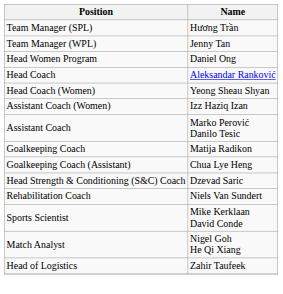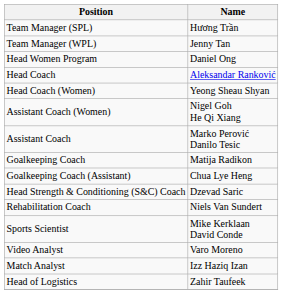 <table class="wikitable">
 <tr>
 <th>Position</th>
 <th>Name</th>
 </tr>
 <tr>
 <td>Team Manager (SPL)</td>
 <td> Hương Trần</td>
 </tr>
 <tr>
 <td>Team Manager (WPL)</td>
 <td> Jenny Tan</td>
 </tr>
 <tr>
 <td>Head Women Program</td>
 <td> Daniel Ong</td>
 </tr>
 <tr>
 <td>Head Coach</td>
 <td> <a href='#'>Aleksandar Ranković</a></td>
 </tr>
 <tr>
 <td>Head Coach (Women)</td>
 <td> Yeong Sheau Shyan</td>
 </tr>
 <tr>
 <td>Assistant Coach (Women)</td>
-<td> Izz Haziq Izan</td>
+<td> Nigel Goh <br>  He Qi Xiang</td>
 </tr>
 <tr>
 <td>Assistant Coach</td>
 <td> Marko Perović <br>  Danilo Tesic</td>
 </tr>
 <tr>
 <td>Goalkeeping Coach</td>
 <td> Matija Radikon</td>
 </tr>
 <tr>
 <td>Goalkeeping Coach (Assistant)</td>
 <td> Chua Lye Heng</td>
 </tr>
 <tr>
 <td>Head Strength & Conditioning (S&C) Coach</td>
 <td> Dzevad Saric</td>
 </tr>
 <tr>
 <td>Rehabilitation Coach</td>
 <td>  Niels Van Sundert</td>
 </tr>
 <tr>
 <td>Sports Scientist</td>
 <td> Mike Kerklaan <br>  David Conde</td>
 </tr>
 <tr>
+<td>Video Analyst</td>
+<td> Varo Moreno</td>
+</tr>
+<tr>
 <td>Match Analyst</td>
-<td> Nigel Goh <br>  He Qi Xiang</td>
+<td> Izz Haziq Izan</td>
 </tr>
 <tr>
 <td>Head of Logistics</td>
 <td> Zahir Taufeek</td>
 </tr>
 <tr>
 </tr>
 </table>
